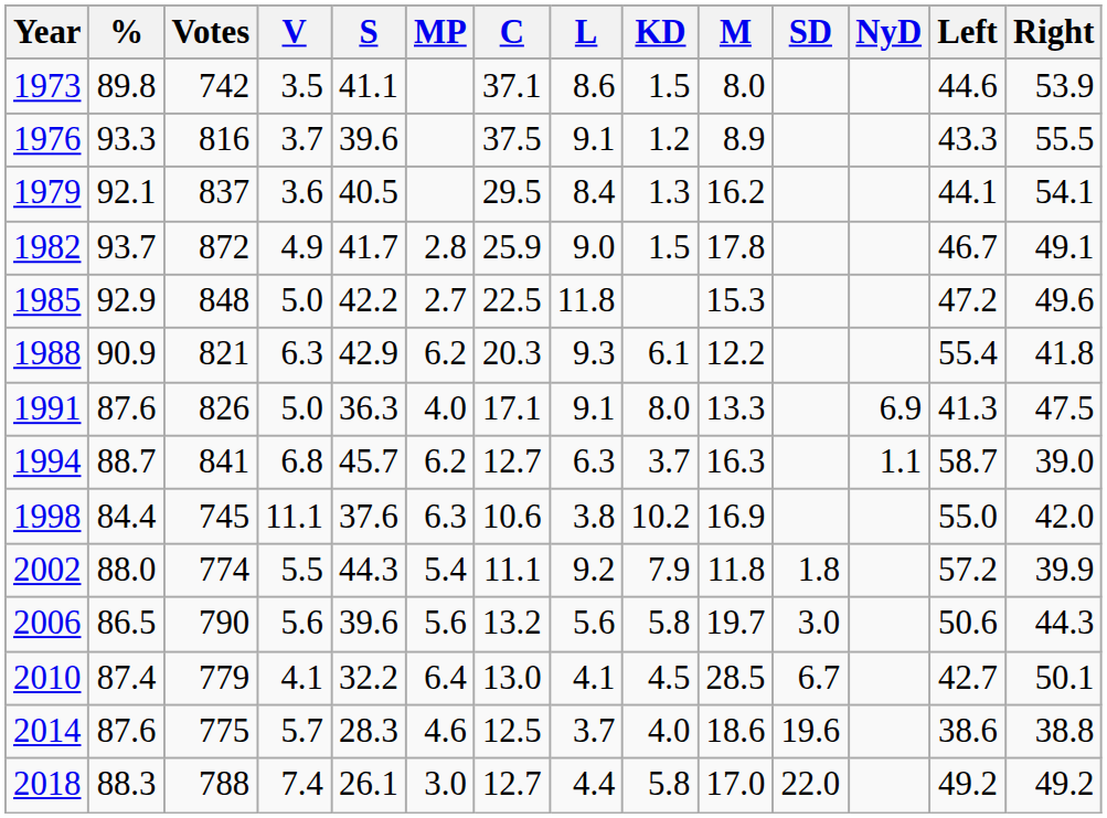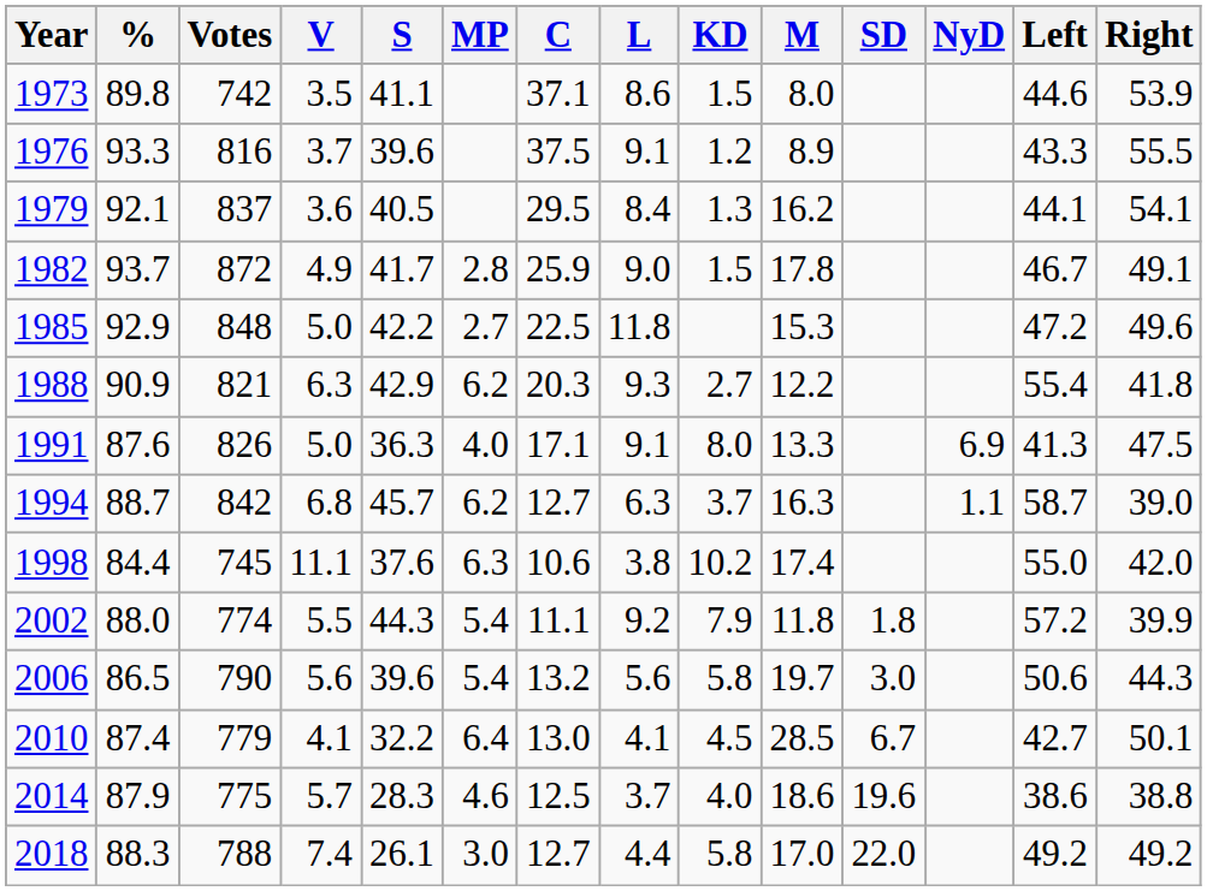 <table class="wikitable sortable" style=text-align:right>
 <tr>
 <th>Year</th>
 <th>%</th>
 <th>Votes</th>
 <th><a href='#'>V</a></th>
 <th><a href='#'>S</a></th>
 <th><a href='#'>MP</a></th>
 <th><a href='#'>C</a></th>
 <th><a href='#'>L</a></th>
 <th><a href='#'>KD</a></th>
 <th><a href='#'>M</a></th>
 <th><a href='#'>SD</a></th>
 <th><a href='#'>NyD</a></th>
 <th>Left</th>
 <th>Right</th>
 </tr>
 <tr>
 <td align=left><a href='#'>1973</a></td>
 <td>89.8</td>
 <td>742</td>
 <td>3.5</td>
 <td>41.1</td>
 <td></td>
 <td>37.1</td>
 <td>8.6</td>
 <td>1.5</td>
 <td>8.0</td>
 <td></td>
 <td></td>
 <td>44.6</td>
 <td>53.9</td>
 </tr>
 <tr>
 <td align=left><a href='#'>1976</a></td>
 <td>93.3</td>
 <td>816</td>
 <td>3.7</td>
 <td>39.6</td>
 <td></td>
 <td>37.5</td>
 <td>9.1</td>
 <td>1.2</td>
 <td>8.9</td>
 <td></td>
 <td></td>
 <td>43.3</td>
 <td>55.5</td>
 </tr>
 <tr>
 <td align=left><a href='#'>1979</a></td>
 <td>92.1</td>
 <td>837</td>
 <td>3.6</td>
 <td>40.5</td>
 <td></td>
 <td>29.5</td>
 <td>8.4</td>
 <td>1.3</td>
 <td>16.2</td>
 <td></td>
 <td></td>
 <td>44.1</td>
 <td>54.1</td>
 </tr>
 <tr>
 <td align=left><a href='#'>1982</a></td>
 <td>93.7</td>
 <td>872</td>
 <td>4.9</td>
 <td>41.7</td>
 <td>2.8</td>
 <td>25.9</td>
 <td>9.0</td>
 <td>1.5</td>
 <td>17.8</td>
 <td></td>
 <td></td>
 <td>46.7</td>
 <td>49.1</td>
 </tr>
 <tr>
 <td align=left><a href='#'>1985</a></td>
 <td>92.9</td>
 <td>848</td>
 <td>5.0</td>
 <td>42.2</td>
 <td>2.7</td>
 <td>22.5</td>
 <td>11.8</td>
 <td></td>
 <td>15.3</td>
 <td></td>
 <td></td>
 <td>47.2</td>
 <td>49.6</td>
 </tr>
 <tr>
 <td align=left><a href='#'>1988</a></td>
 <td>90.9</td>
 <td>821</td>
 <td>6.3</td>
 <td>42.9</td>
 <td>6.2</td>
 <td>20.3</td>
 <td>9.3</td>
-<td>6.1</td>
+<td>2.7</td>
 <td>12.2</td>
 <td></td>
 <td></td>
 <td>55.4</td>
 <td>41.8</td>
 </tr>
 <tr>
 <td align=left><a href='#'>1991</a></td>
 <td>87.6</td>
 <td>826</td>
 <td>5.0</td>
 <td>36.3</td>
 <td>4.0</td>
 <td>17.1</td>
 <td>9.1</td>
 <td>8.0</td>
 <td>13.3</td>
 <td></td>
 <td>6.9</td>
 <td>41.3</td>
 <td>47.5</td>
 </tr>
 <tr>
 <td align=left><a href='#'>1994</a></td>
 <td>88.7</td>
-<td>841</td>
+<td>842</td>
 <td>6.8</td>
 <td>45.7</td>
 <td>6.2</td>
 <td>12.7</td>
 <td>6.3</td>
 <td>3.7</td>
 <td>16.3</td>
 <td></td>
 <td>1.1</td>
 <td>58.7</td>
 <td>39.0</td>
 </tr>
 <tr>
 <td align=left><a href='#'>1998</a></td>
 <td>84.4</td>
 <td>745</td>
 <td>11.1</td>
 <td>37.6</td>
 <td>6.3</td>
 <td>10.6</td>
 <td>3.8</td>
 <td>10.2</td>
-<td>16.9</td>
+<td>17.4</td>
 <td></td>
 <td></td>
 <td>55.0</td>
 <td>42.0</td>
 </tr>
 <tr>
 <td align=left><a href='#'>2002</a></td>
 <td>88.0</td>
 <td>774</td>
 <td>5.5</td>
 <td>44.3</td>
 <td>5.4</td>
 <td>11.1</td>
 <td>9.2</td>
 <td>7.9</td>
 <td>11.8</td>
 <td>1.8</td>
 <td></td>
 <td>57.2</td>
 <td>39.9</td>
 </tr>
 <tr>
 <td align=left><a href='#'>2006</a></td>
 <td>86.5</td>
 <td>790</td>
 <td>5.6</td>
 <td>39.6</td>
-<td>5.6</td>
+<td>5.4</td>
 <td>13.2</td>
 <td>5.6</td>
 <td>5.8</td>
 <td>19.7</td>
 <td>3.0</td>
 <td></td>
 <td>50.6</td>
 <td>44.3</td>
 </tr>
 <tr>
 <td align=left><a href='#'>2010</a></td>
 <td>87.4</td>
 <td>779</td>
 <td>4.1</td>
 <td>32.2</td>
 <td>6.4</td>
 <td>13.0</td>
 <td>4.1</td>
 <td>4.5</td>
 <td>28.5</td>
 <td>6.7</td>
 <td></td>
 <td>42.7</td>
 <td>50.1</td>
 </tr>
 <tr>
 <td align=left><a href='#'>2014</a></td>
-<td>87.6</td>
+<td>87.9</td>
 <td>775</td>
 <td>5.7</td>
 <td>28.3</td>
 <td>4.6</td>
 <td>12.5</td>
 <td>3.7</td>
 <td>4.0</td>
 <td>18.6</td>
 <td>19.6</td>
 <td></td>
 <td>38.6</td>
 <td>38.8</td>
 </tr>
 <tr>
 <td align=left><a href='#'>2018</a></td>
 <td>88.3</td>
 <td>788</td>
 <td>7.4</td>
 <td>26.1</td>
 <td>3.0</td>
 <td>12.7</td>
 <td>4.4</td>
 <td>5.8</td>
 <td>17.0</td>
 <td>22.0</td>
 <td></td>
 <td>49.2</td>
 <td>49.2</td>
 </tr>
 </table>
